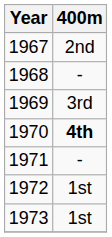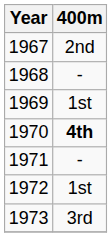 <table class=wikitable>
 <tr>
 <th>Year</th>
 <th>400m</th>
 </tr>
 <tr>
 <td>1967</td>
 <td align="center">2nd</td>
 </tr>
 <tr>
 <td>1968</td>
 <td align="center">-</td>
 </tr>
 <tr>
 <td>1969</td>
-<td align="center">3rd</td>
+<td align="center">1st</td>
 </tr>
 <tr>
 <td>1970</td>
 <td align="center"><strong>4th</strong></td>
 </tr>
 <tr>
 <td>1971</td>
 <td align="center">-</td>
 </tr>
 <tr>
 <td>1972</td>
 <td align="center">1st</td>
 </tr>
 <tr>
 <td>1973</td>
-<td align="center">1st</td>
+<td align="center">3rd</td>
 </tr>
 <tr>
 </tr>
 </table>
